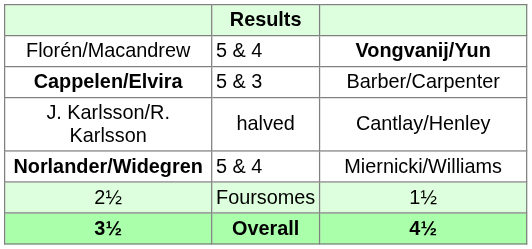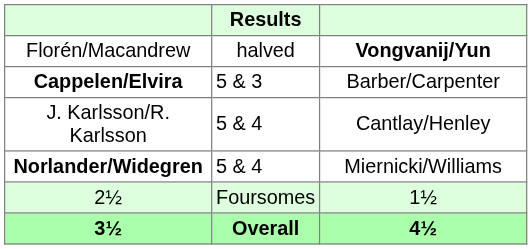 <table border="1" cellpadding="3" style="border-collapse:collapse; text-align:center;">
 <tr style="background:#ddffdd;">
 <th width=160></th>
 <th>Results</th>
 <th width=160></th>
 </tr>
 <tr>
 <td>Florén/Macandrew</td>
-<td align=left> 5 & 4</td>
+<td>halved</td>
 <td><strong>Vongvanij/Yun</strong></td>
 </tr>
 <tr>
 <td><strong>Cappelen/Elvira</strong></td>
 <td align=left> 5 & 3</td>
 <td>Barber/Carpenter</td>
 </tr>
 <tr>
 <td>J. Karlsson/R. Karlsson</td>
-<td>halved</td>
+<td align=left> 5 & 4</td>
 <td>Cantlay/Henley</td>
 </tr>
 <tr>
 <td><strong>Norlander/Widegren</strong></td>
 <td align=left> 5 & 4</td>
 <td>Miernicki/Williams</td>
 </tr>
 <tr style="background:#ddffdd;">
 <td>2½</td>
 <td>Foursomes</td>
 <td>1½</td>
 </tr>
 <tr style="background:#aaffaa;">
 <th>3½</th>
 <th>Overall</th>
 <th>4½</th>
 </tr>
 </table>
